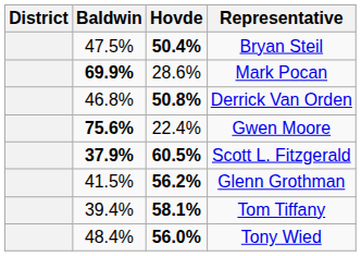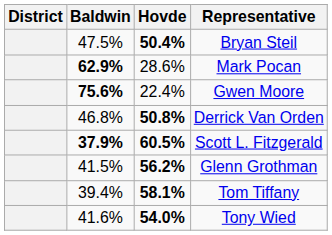 <table class=wikitable>
 <tr>
 <th>District</th>
 <th>Baldwin</th>
 <th>Hovde</th>
 <th>Representative</th>
 </tr>
 <tr align=center>
 <th></th>
 <td>47.5%</td>
 <td><strong>50.4%</strong></td>
 <td><a href='#'>Bryan Steil</a></td>
 </tr>
 <tr align=center>
 <th></th>
-<td><strong>69.9%</strong></td>
+<td><strong>62.9%</strong></td>
 <td>28.6%</td>
 <td><a href='#'>Mark Pocan</a></td>
+</tr>
+<tr align=center>
+<th></th>
+<td><strong>75.6%</strong></td>
+<td>22.4%</td>
+<td><a href='#'>Gwen Moore</a></td>
 </tr>
 <tr align=center>
 <th></th>
 <td>46.8%</td>
 <td><strong>50.8%</strong></td>
 <td><a href='#'>Derrick Van Orden</a></td>
-</tr>
-<tr align=center>
-<th></th>
-<td><strong>75.6%</strong></td>
-<td>22.4%</td>
-<td><a href='#'>Gwen Moore</a></td>
 </tr>
 <tr align=center>
 <th></th>
 <td><strong>37.9%</strong></td>
 <td><strong>60.5%</strong></td>
 <td><a href='#'>Scott L. Fitzgerald</a></td>
 </tr>
 <tr align=center>
 <th></th>
 <td>41.5%</td>
 <td><strong>56.2%</strong></td>
 <td><a href='#'>Glenn Grothman</a></td>
 </tr>
 <tr align=center>
 <th></th>
 <td>39.4%</td>
 <td><strong>58.1%</strong></td>
 <td><a href='#'>Tom Tiffany</a></td>
 </tr>
 <tr align=center>
 <th></th>
-<td>48.4%</td>
-<td><strong>56.0%</strong></td>
+<td>41.6%</td>
+<td><strong>54.0%</strong></td>
 <td><a href='#'>Tony Wied</a></td>
 </tr>
 </table>
